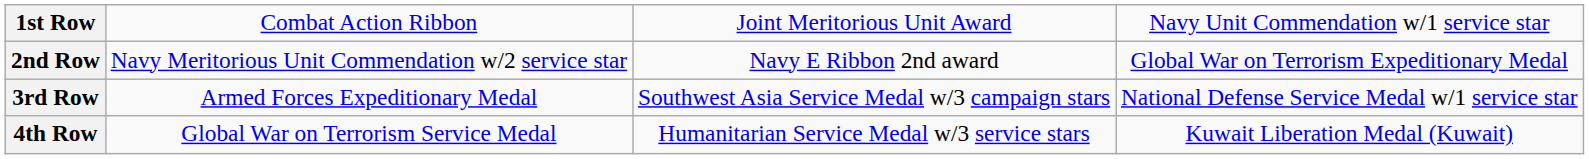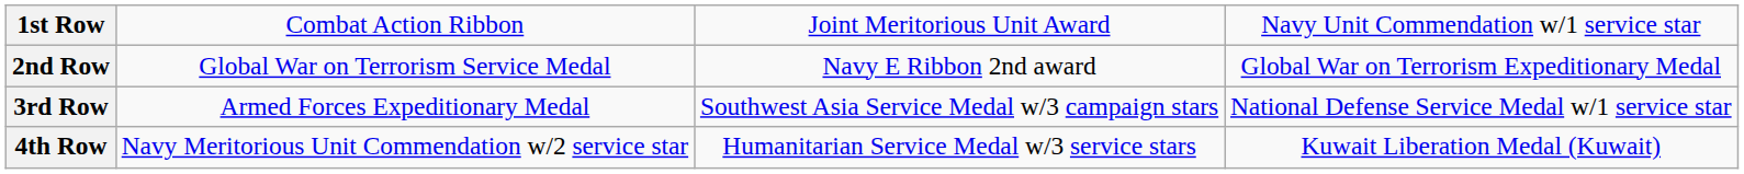 <table class="wikitable" style="margin:1em auto; text-align:center;">
 <tr>
 <th>1st Row</th>
 <td style="text-align:center;"><a href='#'>Combat Action Ribbon</a></td>
 <td style="text-align:center;"><a href='#'>Joint Meritorious Unit Award</a></td>
 <td style="text-align:center;"><a href='#'>Navy Unit Commendation</a> w/1 <a href='#'>service star</a></td>
 </tr>
 <tr>
 <th>2nd Row</th>
-<td style="text-align:center;"><a href='#'>Navy Meritorious Unit Commendation</a> w/2 <a href='#'>service star</a></td>
+<td style="text-align:center;"><a href='#'>Global War on Terrorism Service Medal</a></td>
 <td style="text-align:center;"><a href='#'>Navy E Ribbon</a> 2nd award</td>
 <td style="text-align:center;"><a href='#'>Global War on Terrorism Expeditionary Medal</a></td>
 </tr>
 <tr>
 <th>3rd Row</th>
 <td style="text-align:center;"><a href='#'>Armed Forces Expeditionary Medal</a></td>
 <td style="text-align:center;"><a href='#'>Southwest Asia Service Medal</a> w/3 <a href='#'>campaign stars</a></td>
 <td style="text-align:center;"><a href='#'>National Defense Service Medal</a> w/1 <a href='#'>service star</a></td>
 </tr>
 <tr>
 <th>4th Row</th>
-<td style="text-align:center;"><a href='#'>Global War on Terrorism Service Medal</a></td>
+<td style="text-align:center;"><a href='#'>Navy Meritorious Unit Commendation</a> w/2 <a href='#'>service star</a></td>
 <td style="text-align:center;"><a href='#'>Humanitarian Service Medal</a> w/3 <a href='#'>service stars</a></td>
 <td style="text-align:center;"><a href='#'>Kuwait Liberation Medal (Kuwait)</a></td>
 </tr>
 </table>
